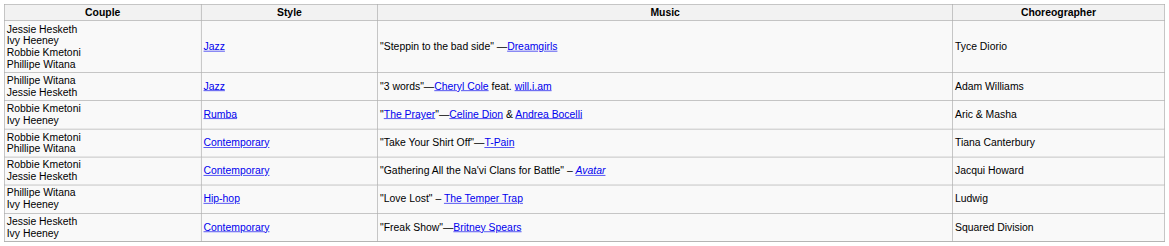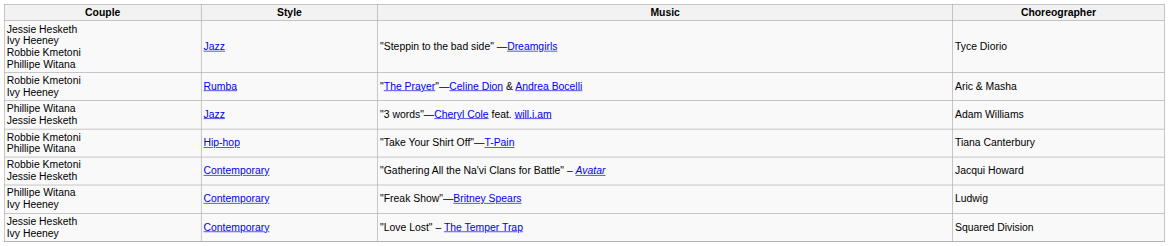 <table class="wikitable" width="90%">
 <tr>
 <th>Couple</th>
 <th>Style</th>
 <th>Music</th>
 <th>Choreographer</th>
 </tr>
 <tr>
 <td>Jessie Hesketh<br>Ivy Heeney<br>Robbie Kmetoni<br>Phillipe Witana</td>
 <td><a href='#'>Jazz</a></td>
 <td>"Steppin to the bad side" —<a href='#'>Dreamgirls</a></td>
 <td>Tyce Diorio</td>
 </tr>
 <tr>
+<td>Robbie Kmetoni<br>Ivy Heeney</td>
+<td><a href='#'>Rumba</a></td>
+<td>"<a href='#'>The Prayer</a>"—<a href='#'>Celine Dion</a> & <a href='#'>Andrea Bocelli</a></td>
+<td>Aric & Masha</td>
+</tr>
+<tr>
 <td>Phillipe Witana<br>Jessie Hesketh</td>
 <td><a href='#'>Jazz</a></td>
 <td>"3 words"—<a href='#'>Cheryl Cole</a> feat. <a href='#'>will.i.am</a></td>
 <td>Adam Williams</td>
 </tr>
 <tr>
-<td>Robbie Kmetoni<br>Ivy Heeney</td>
-<td><a href='#'>Rumba</a></td>
-<td>"<a href='#'>The Prayer</a>"—<a href='#'>Celine Dion</a> & <a href='#'>Andrea Bocelli</a></td>
-<td>Aric & Masha</td>
-</tr>
-<tr>
 <td>Robbie Kmetoni<br>Phillipe Witana</td>
-<td><a href='#'>Contemporary</a></td>
+<td><a href='#'>Hip-hop</a></td>
 <td>"Take Your Shirt Off"—<a href='#'>T-Pain</a></td>
 <td>Tiana Canterbury</td>
 </tr>
 <tr>
 <td>Robbie Kmetoni<br>Jessie Hesketh</td>
 <td><a href='#'>Contemporary</a></td>
 <td>"Gathering All the Na'vi Clans for Battle" – <em><a href='#'>Avatar</a></em></td>
 <td>Jacqui Howard</td>
 </tr>
 <tr>
 <td>Phillipe Witana<br>Ivy Heeney</td>
-<td><a href='#'>Hip-hop</a></td>
-<td>"Love Lost" – <a href='#'>The Temper Trap</a></td>
+<td><a href='#'>Contemporary</a></td>
+<td>"Freak Show"—<a href='#'>Britney Spears</a></td>
 <td>Ludwig</td>
 </tr>
 <tr>
 <td>Jessie Hesketh<br>Ivy Heeney</td>
 <td><a href='#'>Contemporary</a></td>
-<td>"Freak Show"—<a href='#'>Britney Spears</a></td>
+<td>"Love Lost" – <a href='#'>The Temper Trap</a></td>
 <td>Squared Division</td>
 </tr>
 <tr>
 </tr>
 </table>
